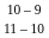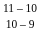 <table style="text-align:center">
 <tr>
 <th width=200></th>
 <th width=100></th>
 <th width=200></th>
 </tr>
 <tr>
 <td align=right><strong></strong></td>
-<td>10 – 9</td>
+<td>11 – 10</td>
 <td align=left></td>
 </tr>
 <tr>
 <td align=right><strong></strong></td>
-<td>11 – 10</td>
+<td>10 – 9</td>
 <td align=left></td>
 </tr>
 </table>
